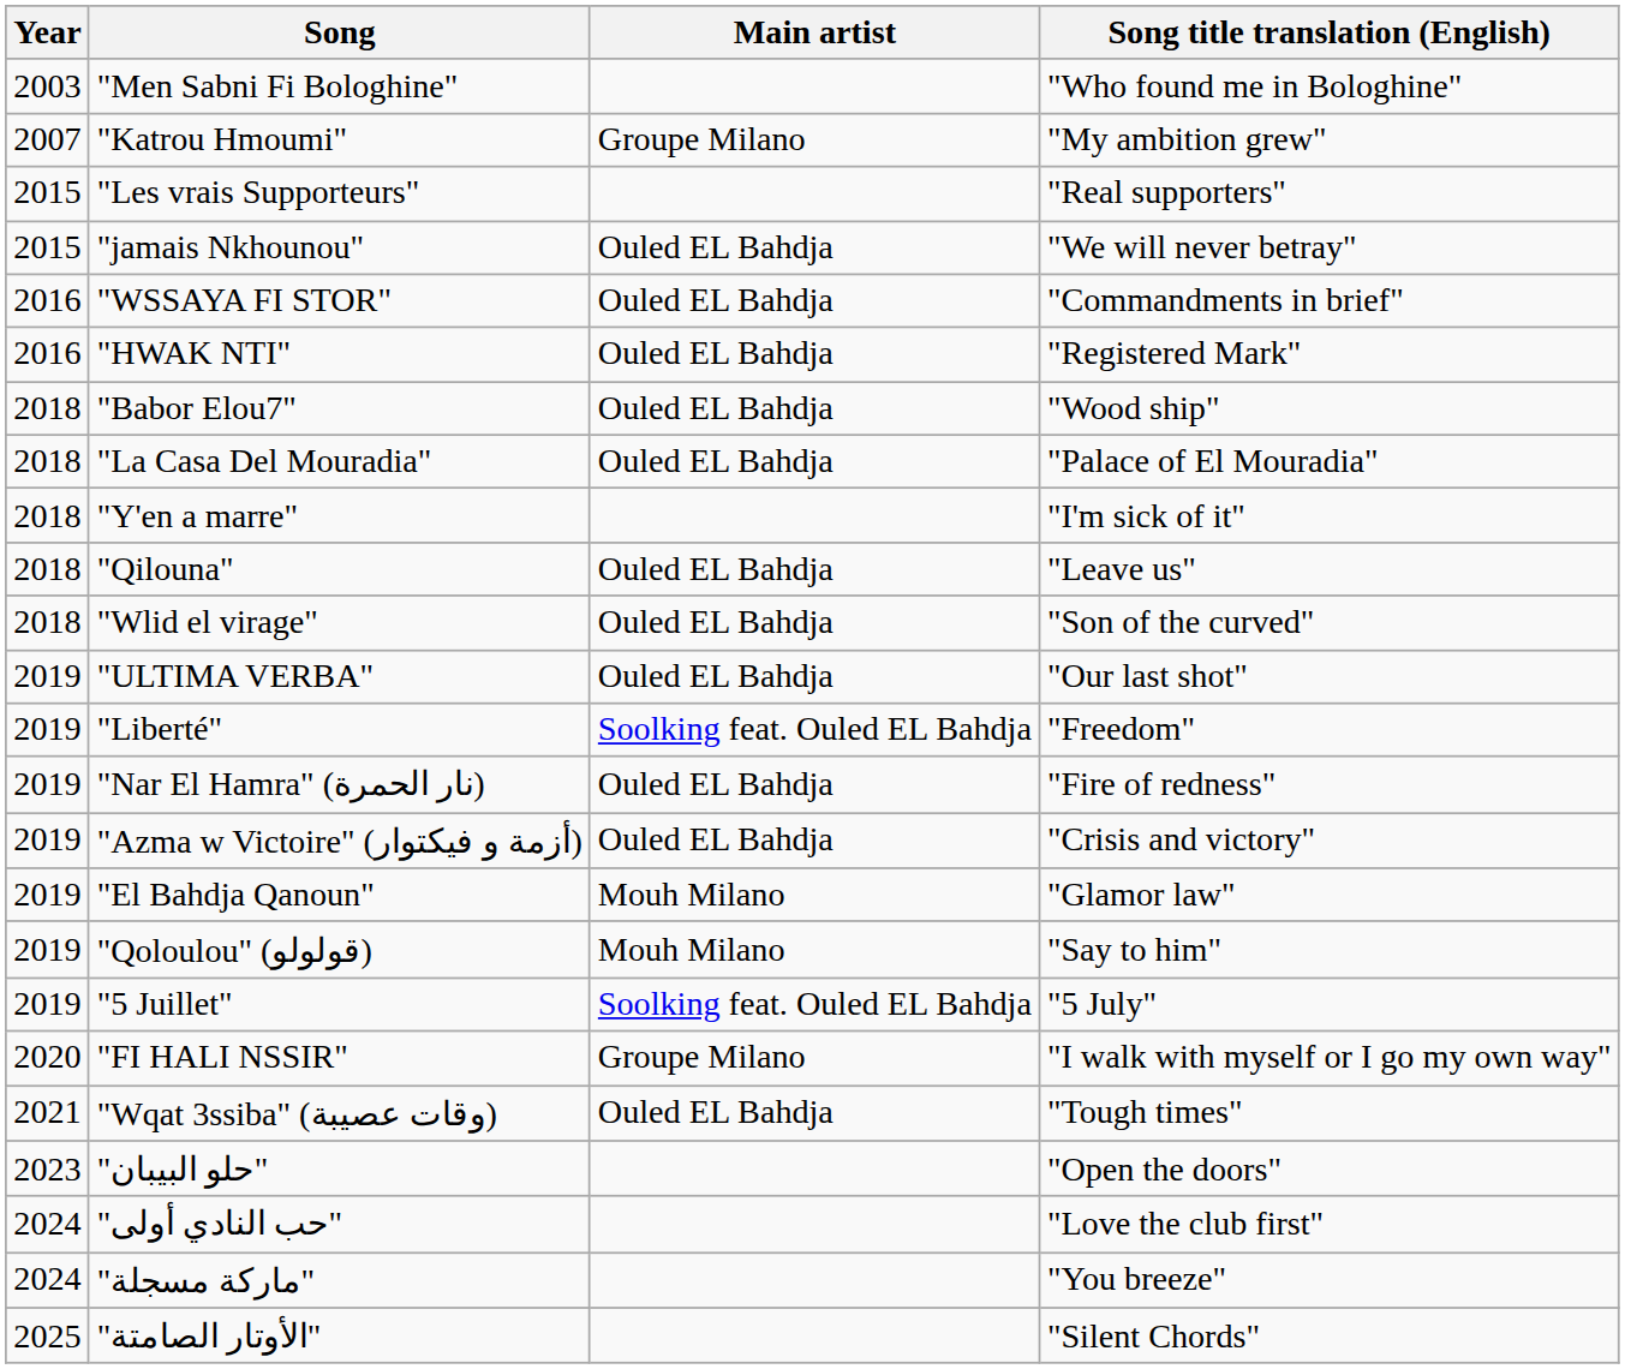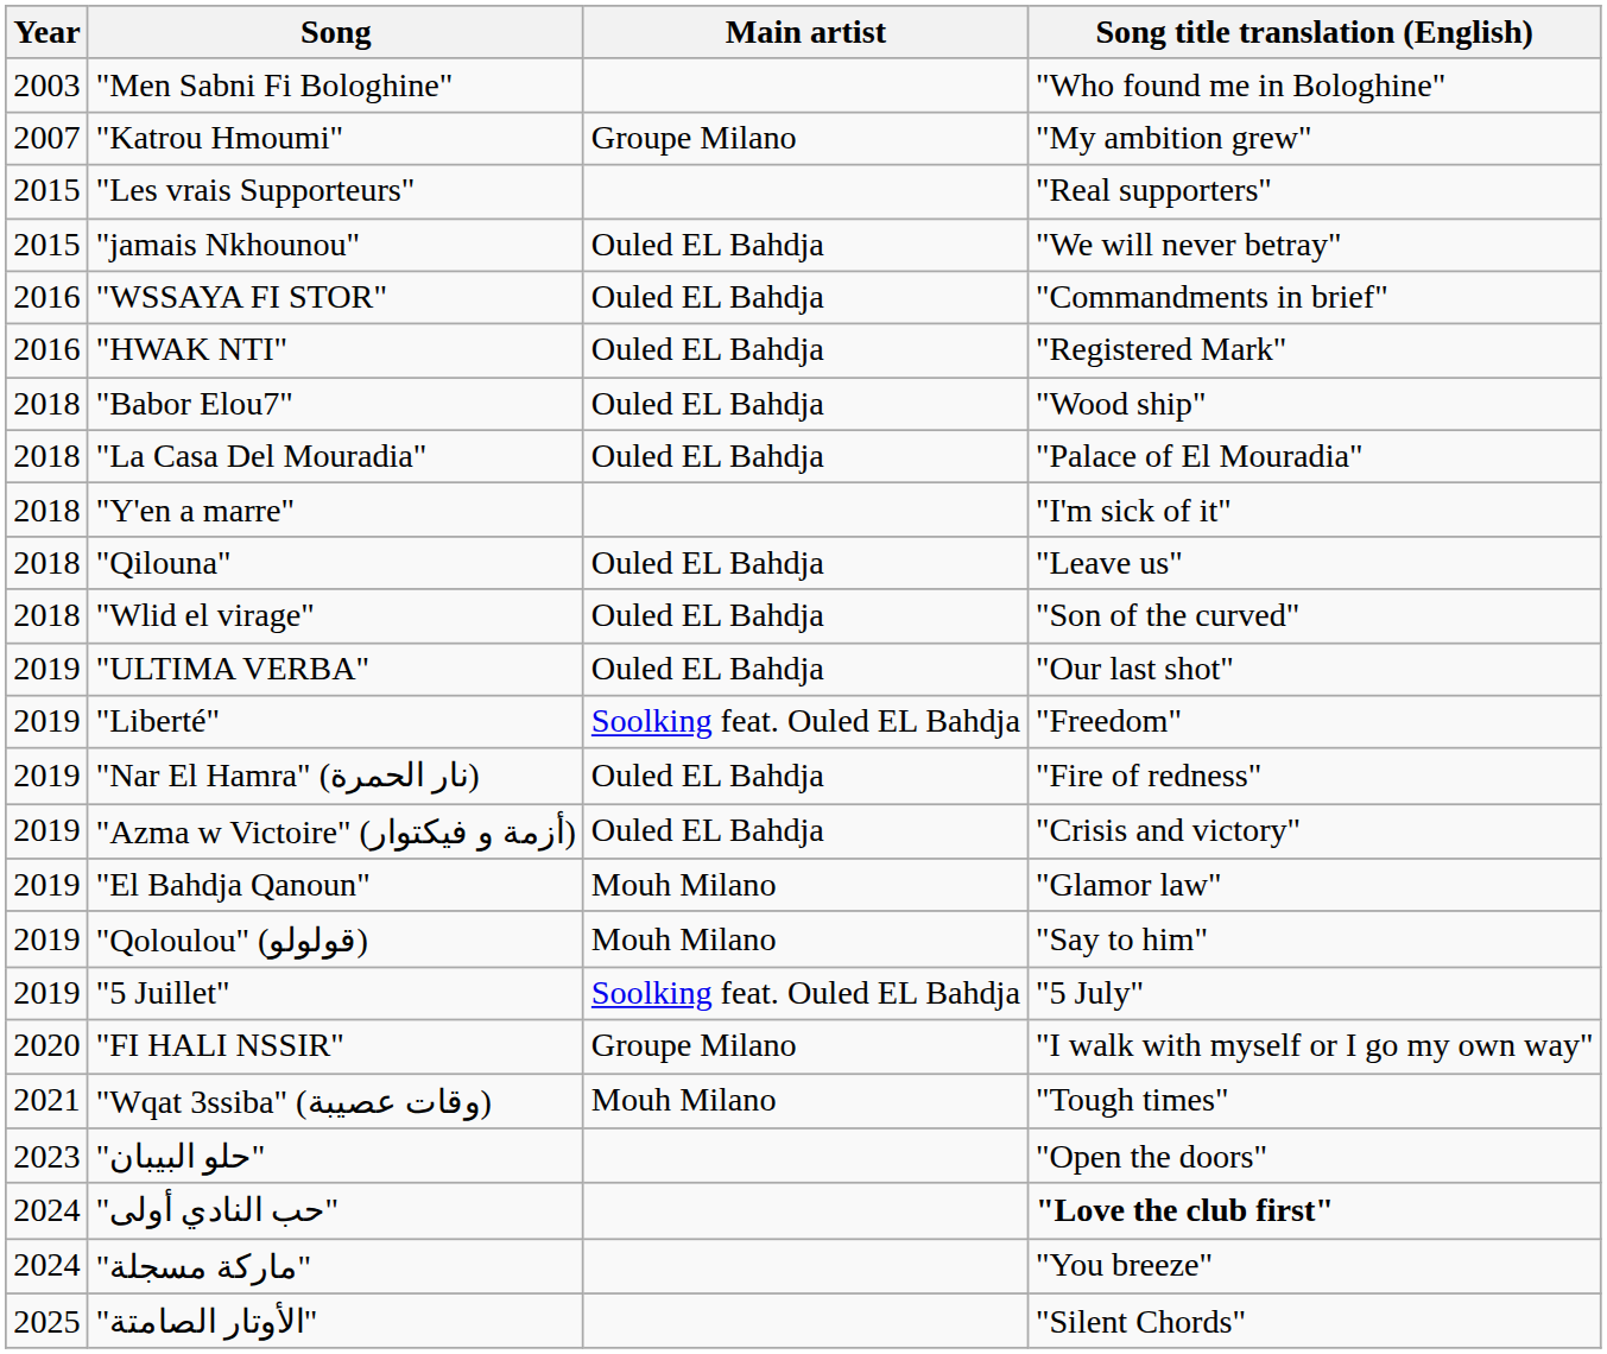 <table class="wikitable">
 <tr>
 <th>Year</th>
 <th>Song</th>
 <th>Main artist</th>
 <th>Song title translation (English)</th>
 </tr>
 <tr>
 <td>2003</td>
 <td>"Men Sabni Fi Bologhine"</td>
 <td></td>
 <td>"Who found me in Bologhine"</td>
 </tr>
 <tr>
 <td>2007</td>
 <td>"Katrou Hmoumi"</td>
 <td>Groupe Milano</td>
 <td>"My ambition grew"</td>
 </tr>
 <tr>
 <td>2015</td>
 <td>"Les vrais Supporteurs"</td>
 <td></td>
 <td>"Real supporters"</td>
 </tr>
 <tr>
 <td>2015</td>
 <td>"jamais Nkhounou"</td>
 <td>Ouled EL Bahdja</td>
 <td>"We will never betray"</td>
 </tr>
 <tr>
 <td>2016</td>
 <td>"WSSAYA FI STOR"</td>
 <td>Ouled EL Bahdja</td>
 <td>"Commandments in brief"</td>
 </tr>
 <tr>
 <td>2016</td>
 <td>"HWAK NTI"</td>
 <td>Ouled EL Bahdja</td>
 <td>"Registered Mark"</td>
 </tr>
 <tr>
 <td>2018</td>
 <td>"Babor Elou7"</td>
 <td>Ouled EL Bahdja</td>
 <td>"Wood ship"</td>
 </tr>
 <tr>
 <td>2018</td>
 <td>"La Casa Del Mouradia"</td>
 <td>Ouled EL Bahdja</td>
 <td>"Palace of El Mouradia"</td>
 </tr>
 <tr>
 <td>2018</td>
 <td>"Y'en a marre"</td>
 <td></td>
 <td>"I'm sick of it"</td>
 </tr>
 <tr>
 <td>2018</td>
 <td>"Qilouna"</td>
 <td>Ouled EL Bahdja</td>
 <td>"Leave us"</td>
 </tr>
 <tr>
 <td>2018</td>
 <td>"Wlid el virage"</td>
 <td>Ouled EL Bahdja</td>
 <td>"Son of the curved"</td>
 </tr>
 <tr>
 <td>2019</td>
 <td>"ULTIMA VERBA"</td>
 <td>Ouled EL Bahdja</td>
 <td>"Our last shot"</td>
 </tr>
 <tr>
 <td>2019</td>
 <td>"Liberté"</td>
 <td><a href='#'>Soolking</a> feat. Ouled EL Bahdja</td>
 <td>"Freedom"</td>
 </tr>
 <tr>
 <td>2019</td>
 <td>"Nar El Hamra" (نار الحمرة)</td>
 <td>Ouled EL Bahdja</td>
 <td>"Fire of redness"</td>
 </tr>
 <tr>
 <td>2019</td>
 <td>"Azma w Victoire" (أزمة و فيكتوار)</td>
 <td>Ouled EL Bahdja</td>
 <td>"Crisis and victory"</td>
 </tr>
 <tr>
 <td>2019</td>
 <td>"El Bahdja Qanoun"</td>
 <td>Mouh Milano</td>
 <td>"Glamor law"</td>
 </tr>
 <tr>
 <td>2019</td>
 <td>"Qoloulou" (قولولو)</td>
 <td>Mouh Milano</td>
 <td>"Say to him"</td>
 </tr>
 <tr>
 <td>2019</td>
 <td>"5 Juillet"</td>
 <td><a href='#'>Soolking</a> feat. Ouled EL Bahdja</td>
 <td>"5 July"</td>
 </tr>
 <tr>
 <td>2020</td>
 <td>"FI HALI NSSIR"</td>
 <td>Groupe Milano</td>
 <td>"I walk with myself or I go my own way"</td>
 </tr>
 <tr>
 <td>2021</td>
 <td>"Wqat 3ssiba" (وقات عصيبة)</td>
-<td>Ouled EL Bahdja</td>
+<td>Mouh Milano</td>
 <td>"Tough times"</td>
 </tr>
 <tr>
 <td>2023</td>
 <td>"حلو البيبان"</td>
 <td></td>
 <td>"Open the doors"</td>
 </tr>
 <tr>
 <td>2024</td>
 <td>"حب النادي أولى"</td>
 <td></td>
-<td>"Love the club first"</td>
+<td><strong>"Love the club first"</strong></td>
 </tr>
 <tr>
 <td>2024</td>
 <td>"ماركة مسجلة"</td>
 <td></td>
 <td>"You breeze"</td>
 </tr>
 <tr>
 <td>2025</td>
 <td>"الأوتار الصامتة"</td>
 <td></td>
 <td>"Silent Chords"</td>
 </tr>
 </table>
